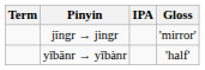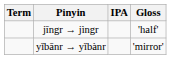 <table class="wikitable" style="text-align: center">
 <tr>
 <th>Term</th>
 <th>Pinyin</th>
 <th>IPA</th>
 <th>Gloss</th>
 </tr>
 <tr>
 <td></td>
 <td>jīngr → jìngr</td>
 <td></td>
-<td>'mirror'</td>
+<td>'half'</td>
 </tr>
 <tr>
 <td></td>
 <td>yǐbānr → yǐbànr</td>
 <td></td>
-<td>'half'</td>
+<td>'mirror'</td>
 </tr>
 </table>
